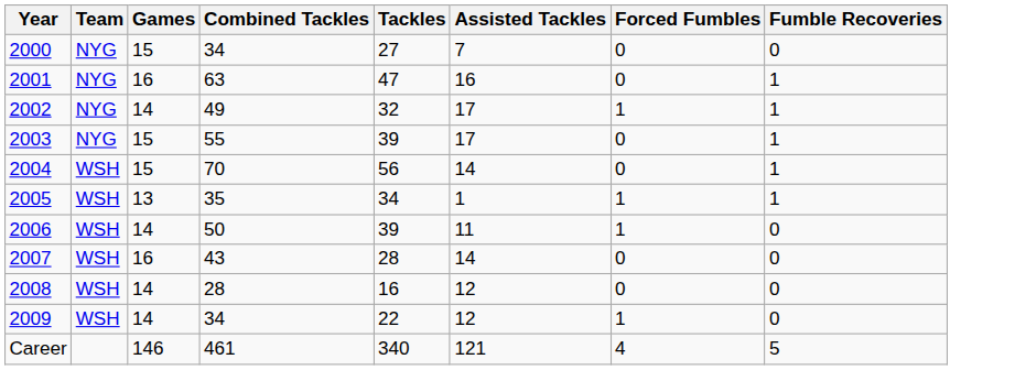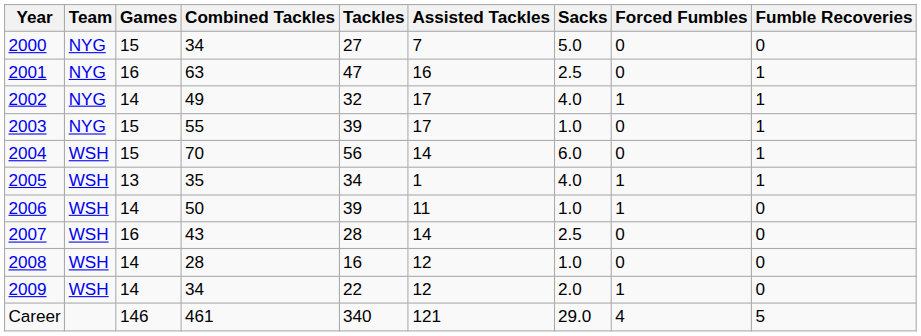 <table class="wikitable">
 <tr>
 <th>Year</th>
 <th>Team</th>
 <th>Games</th>
 <th>Combined Tackles</th>
 <th>Tackles</th>
 <th>Assisted Tackles</th>
+<th>Sacks</th>
 <th>Forced Fumbles</th>
 <th>Fumble Recoveries</th>
 </tr>
 <tr>
 <td><a href='#'>2000</a></td>
 <td><a href='#'>NYG</a></td>
 <td>15</td>
 <td>34</td>
 <td>27</td>
 <td>7</td>
+<td>5.0</td>
 <td>0</td>
 <td>0</td>
 </tr>
 <tr>
 <td><a href='#'>2001</a></td>
 <td><a href='#'>NYG</a></td>
 <td>16</td>
 <td>63</td>
 <td>47</td>
 <td>16</td>
+<td>2.5</td>
 <td>0</td>
 <td>1</td>
 </tr>
 <tr>
 <td><a href='#'>2002</a></td>
 <td><a href='#'>NYG</a></td>
 <td>14</td>
 <td>49</td>
 <td>32</td>
 <td>17</td>
+<td>4.0</td>
 <td>1</td>
 <td>1</td>
 </tr>
 <tr>
 <td><a href='#'>2003</a></td>
 <td><a href='#'>NYG</a></td>
 <td>15</td>
 <td>55</td>
 <td>39</td>
 <td>17</td>
+<td>1.0</td>
 <td>0</td>
 <td>1</td>
 </tr>
 <tr>
 <td><a href='#'>2004</a></td>
 <td><a href='#'>WSH</a></td>
 <td>15</td>
 <td>70</td>
 <td>56</td>
 <td>14</td>
+<td>6.0</td>
 <td>0</td>
 <td>1</td>
 </tr>
 <tr>
 <td><a href='#'>2005</a></td>
 <td><a href='#'>WSH</a></td>
 <td>13</td>
 <td>35</td>
 <td>34</td>
 <td>1</td>
+<td>4.0</td>
 <td>1</td>
 <td>1</td>
 </tr>
 <tr>
 <td><a href='#'>2006</a></td>
 <td><a href='#'>WSH</a></td>
 <td>14</td>
 <td>50</td>
 <td>39</td>
 <td>11</td>
+<td>1.0</td>
 <td>1</td>
 <td>0</td>
 </tr>
 <tr>
 <td><a href='#'>2007</a></td>
 <td><a href='#'>WSH</a></td>
 <td>16</td>
 <td>43</td>
 <td>28</td>
 <td>14</td>
+<td>2.5</td>
 <td>0</td>
 <td>0</td>
 </tr>
 <tr>
 <td><a href='#'>2008</a></td>
 <td><a href='#'>WSH</a></td>
 <td>14</td>
 <td>28</td>
 <td>16</td>
 <td>12</td>
+<td>1.0</td>
 <td>0</td>
 <td>0</td>
 </tr>
 <tr>
 <td><a href='#'>2009</a></td>
 <td><a href='#'>WSH</a></td>
 <td>14</td>
 <td>34</td>
 <td>22</td>
 <td>12</td>
+<td>2.0</td>
 <td>1</td>
 <td>0</td>
 </tr>
 <tr>
 <td>Career</td>
 <td></td>
 <td>146</td>
 <td>461</td>
 <td>340</td>
 <td>121</td>
+<td>29.0</td>
 <td>4</td>
 <td>5</td>
 </tr>
 </table>
